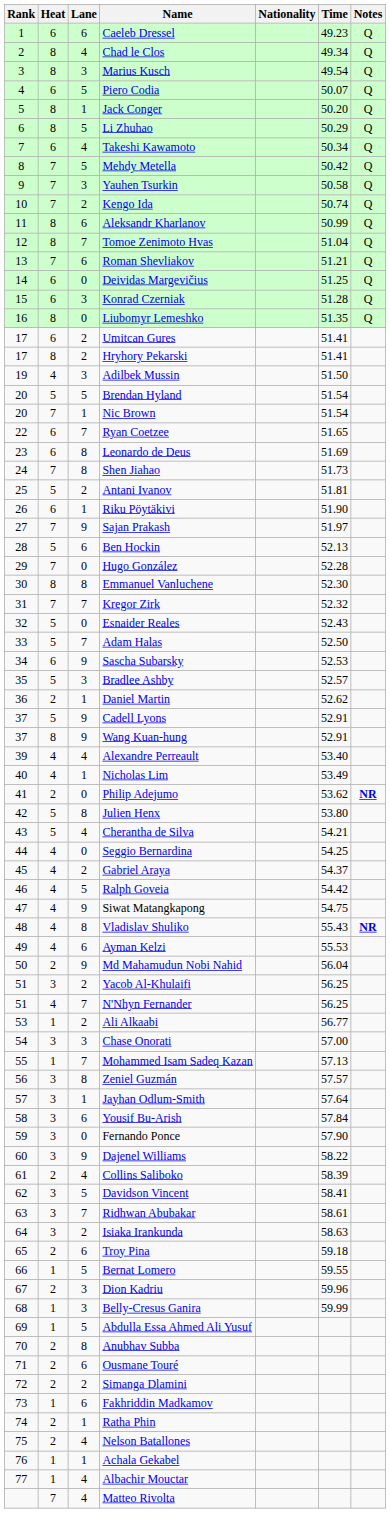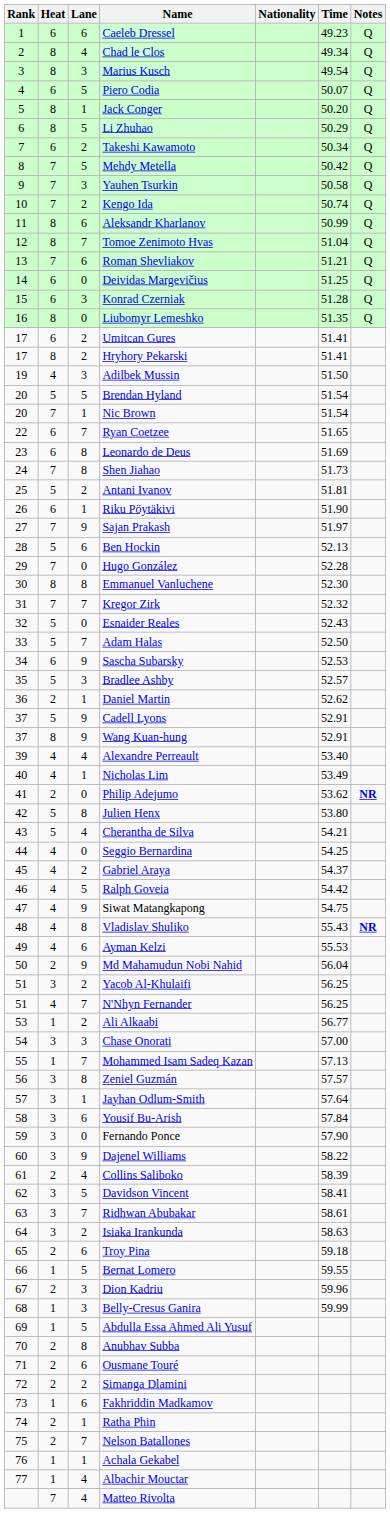 <table class="wikitable sortable" style="text-align:center">
 <tr>
 <th>Rank</th>
 <th>Heat</th>
 <th>Lane</th>
 <th>Name</th>
 <th>Nationality</th>
 <th>Time</th>
 <th>Notes</th>
 </tr>
 <tr bgcolor=ccffcc>
 <td>1</td>
 <td>6</td>
 <td>6</td>
 <td align=left><a href='#'>Caeleb Dressel</a></td>
 <td align=left></td>
 <td>49.23</td>
 <td>Q</td>
 </tr>
 <tr bgcolor=ccffcc>
 <td>2</td>
 <td>8</td>
 <td>4</td>
 <td align=left><a href='#'>Chad le Clos</a></td>
 <td align=left></td>
 <td>49.34</td>
 <td>Q</td>
 </tr>
 <tr bgcolor=ccffcc>
 <td>3</td>
 <td>8</td>
 <td>3</td>
 <td align=left><a href='#'>Marius Kusch</a></td>
 <td align=left></td>
 <td>49.54</td>
 <td>Q</td>
 </tr>
 <tr bgcolor=ccffcc>
 <td>4</td>
 <td>6</td>
 <td>5</td>
 <td align=left><a href='#'>Piero Codia</a></td>
 <td align=left></td>
 <td>50.07</td>
 <td>Q</td>
 </tr>
 <tr bgcolor=ccffcc>
 <td>5</td>
 <td>8</td>
 <td>1</td>
 <td align=left><a href='#'>Jack Conger</a></td>
 <td align=left></td>
 <td>50.20</td>
 <td>Q</td>
 </tr>
 <tr bgcolor=ccffcc>
 <td>6</td>
 <td>8</td>
 <td>5</td>
 <td align=left><a href='#'>Li Zhuhao</a></td>
 <td align=left></td>
 <td>50.29</td>
 <td>Q</td>
 </tr>
 <tr bgcolor=ccffcc>
 <td>7</td>
 <td>6</td>
-<td>4</td>
+<td>2</td>
 <td align=left><a href='#'>Takeshi Kawamoto</a></td>
 <td align=left></td>
 <td>50.34</td>
 <td>Q</td>
 </tr>
 <tr bgcolor=ccffcc>
 <td>8</td>
 <td>7</td>
 <td>5</td>
 <td align=left><a href='#'>Mehdy Metella</a></td>
 <td align=left></td>
 <td>50.42</td>
 <td>Q</td>
 </tr>
 <tr bgcolor=ccffcc>
 <td>9</td>
 <td>7</td>
 <td>3</td>
 <td align=left><a href='#'>Yauhen Tsurkin</a></td>
 <td align=left></td>
 <td>50.58</td>
 <td>Q</td>
 </tr>
 <tr bgcolor=ccffcc>
 <td>10</td>
 <td>7</td>
 <td>2</td>
 <td align=left><a href='#'>Kengo Ida</a></td>
 <td align=left></td>
 <td>50.74</td>
 <td>Q</td>
 </tr>
 <tr bgcolor=ccffcc>
 <td>11</td>
 <td>8</td>
 <td>6</td>
 <td align=left><a href='#'>Aleksandr Kharlanov</a></td>
 <td align=left></td>
 <td>50.99</td>
 <td>Q</td>
 </tr>
 <tr bgcolor=ccffcc>
 <td>12</td>
 <td>8</td>
 <td>7</td>
 <td align=left><a href='#'>Tomoe Zenimoto Hvas</a></td>
 <td align=left></td>
 <td>51.04</td>
 <td>Q</td>
 </tr>
 <tr bgcolor=ccffcc>
 <td>13</td>
 <td>7</td>
 <td>6</td>
 <td align=left><a href='#'>Roman Shevliakov</a></td>
 <td align=left></td>
 <td>51.21</td>
 <td>Q</td>
 </tr>
 <tr bgcolor=ccffcc>
 <td>14</td>
 <td>6</td>
 <td>0</td>
 <td align=left><a href='#'>Deividas Margevičius</a></td>
 <td align=left></td>
 <td>51.25</td>
 <td>Q</td>
 </tr>
 <tr bgcolor=ccffcc>
 <td>15</td>
 <td>6</td>
 <td>3</td>
 <td align=left><a href='#'>Konrad Czerniak</a></td>
 <td align=left></td>
 <td>51.28</td>
 <td>Q</td>
 </tr>
 <tr bgcolor=ccffcc>
 <td>16</td>
 <td>8</td>
 <td>0</td>
 <td align=left><a href='#'>Liubomyr Lemeshko</a></td>
 <td align=left></td>
 <td>51.35</td>
 <td>Q</td>
 </tr>
 <tr>
 <td>17</td>
 <td>6</td>
 <td>2</td>
 <td align=left><a href='#'>Umitcan Gures</a></td>
 <td align=left></td>
 <td>51.41</td>
 <td></td>
 </tr>
 <tr>
 <td>17</td>
 <td>8</td>
 <td>2</td>
 <td align=left><a href='#'>Hryhory Pekarski</a></td>
 <td align=left></td>
 <td>51.41</td>
 <td></td>
 </tr>
 <tr>
 <td>19</td>
 <td>4</td>
 <td>3</td>
 <td align=left><a href='#'>Adilbek Mussin</a></td>
 <td align=left></td>
 <td>51.50</td>
 <td></td>
 </tr>
 <tr>
 <td>20</td>
 <td>5</td>
 <td>5</td>
 <td align=left><a href='#'>Brendan Hyland</a></td>
 <td align=left></td>
 <td>51.54</td>
 <td></td>
 </tr>
 <tr>
 <td>20</td>
 <td>7</td>
 <td>1</td>
 <td align=left><a href='#'>Nic Brown</a></td>
 <td align=left></td>
 <td>51.54</td>
 <td></td>
 </tr>
 <tr>
 <td>22</td>
 <td>6</td>
 <td>7</td>
 <td align=left><a href='#'>Ryan Coetzee</a></td>
 <td align=left></td>
 <td>51.65</td>
 <td></td>
 </tr>
 <tr>
 <td>23</td>
 <td>6</td>
 <td>8</td>
 <td align=left><a href='#'>Leonardo de Deus</a></td>
 <td align=left></td>
 <td>51.69</td>
 <td></td>
 </tr>
 <tr>
 <td>24</td>
 <td>7</td>
 <td>8</td>
 <td align=left><a href='#'>Shen Jiahao</a></td>
 <td align=left></td>
 <td>51.73</td>
 <td></td>
 </tr>
 <tr>
 <td>25</td>
 <td>5</td>
 <td>2</td>
 <td align=left><a href='#'>Antani Ivanov</a></td>
 <td align=left></td>
 <td>51.81</td>
 <td></td>
 </tr>
 <tr>
 <td>26</td>
 <td>6</td>
 <td>1</td>
 <td align=left><a href='#'>Riku Pöytäkivi</a></td>
 <td align=left></td>
 <td>51.90</td>
 <td></td>
 </tr>
 <tr>
 <td>27</td>
 <td>7</td>
 <td>9</td>
 <td align=left><a href='#'>Sajan Prakash</a></td>
 <td align=left></td>
 <td>51.97</td>
 <td></td>
 </tr>
 <tr>
 <td>28</td>
 <td>5</td>
 <td>6</td>
 <td align=left><a href='#'>Ben Hockin</a></td>
 <td align=left></td>
 <td>52.13</td>
 <td></td>
 </tr>
 <tr>
 <td>29</td>
 <td>7</td>
 <td>0</td>
 <td align=left><a href='#'>Hugo González</a></td>
 <td align=left></td>
 <td>52.28</td>
 <td></td>
 </tr>
 <tr>
 <td>30</td>
 <td>8</td>
 <td>8</td>
 <td align=left><a href='#'>Emmanuel Vanluchene</a></td>
 <td align=left></td>
 <td>52.30</td>
 <td></td>
 </tr>
 <tr>
 <td>31</td>
 <td>7</td>
 <td>7</td>
 <td align=left><a href='#'>Kregor Zirk</a></td>
 <td align=left></td>
 <td>52.32</td>
 <td></td>
 </tr>
 <tr>
 <td>32</td>
 <td>5</td>
 <td>0</td>
 <td align=left><a href='#'>Esnaider Reales</a></td>
 <td align=left></td>
 <td>52.43</td>
 <td></td>
 </tr>
 <tr>
 <td>33</td>
 <td>5</td>
 <td>7</td>
 <td align=left><a href='#'>Adam Halas</a></td>
 <td align=left></td>
 <td>52.50</td>
 <td></td>
 </tr>
 <tr>
 <td>34</td>
 <td>6</td>
 <td>9</td>
 <td align=left><a href='#'>Sascha Subarsky</a></td>
 <td align=left></td>
 <td>52.53</td>
 <td></td>
 </tr>
 <tr>
 <td>35</td>
 <td>5</td>
 <td>3</td>
 <td align=left><a href='#'>Bradlee Ashby</a></td>
 <td align=left></td>
 <td>52.57</td>
 <td></td>
 </tr>
 <tr>
 <td>36</td>
 <td>2</td>
 <td>1</td>
 <td align=left><a href='#'>Daniel Martin</a></td>
 <td align=left></td>
 <td>52.62</td>
 <td></td>
 </tr>
 <tr>
 <td>37</td>
 <td>5</td>
 <td>9</td>
 <td align=left><a href='#'>Cadell Lyons</a></td>
 <td align=left></td>
 <td>52.91</td>
 <td></td>
 </tr>
 <tr>
 <td>37</td>
 <td>8</td>
 <td>9</td>
 <td align=left><a href='#'>Wang Kuan-hung</a></td>
 <td align=left></td>
 <td>52.91</td>
 <td></td>
 </tr>
 <tr>
 <td>39</td>
 <td>4</td>
 <td>4</td>
 <td align=left><a href='#'>Alexandre Perreault</a></td>
 <td align=left></td>
 <td>53.40</td>
 <td></td>
 </tr>
 <tr>
 <td>40</td>
 <td>4</td>
 <td>1</td>
 <td align=left><a href='#'>Nicholas Lim</a></td>
 <td align=left></td>
 <td>53.49</td>
 <td></td>
 </tr>
 <tr>
 <td>41</td>
 <td>2</td>
 <td>0</td>
 <td align=left><a href='#'>Philip Adejumo</a></td>
 <td align=left></td>
 <td>53.62</td>
 <td><strong><a href='#'>NR</a></strong></td>
 </tr>
 <tr>
 <td>42</td>
 <td>5</td>
 <td>8</td>
 <td align=left><a href='#'>Julien Henx</a></td>
 <td align=left></td>
 <td>53.80</td>
 <td></td>
 </tr>
 <tr>
 <td>43</td>
 <td>5</td>
 <td>4</td>
 <td align=left><a href='#'>Cherantha de Silva</a></td>
 <td align=left></td>
 <td>54.21</td>
 <td></td>
 </tr>
 <tr>
 <td>44</td>
 <td>4</td>
 <td>0</td>
 <td align=left><a href='#'>Seggio Bernardina</a></td>
 <td align=left></td>
 <td>54.25</td>
 <td></td>
 </tr>
 <tr>
 <td>45</td>
 <td>4</td>
 <td>2</td>
 <td align=left><a href='#'>Gabriel Araya</a></td>
 <td align=left></td>
 <td>54.37</td>
 <td></td>
 </tr>
 <tr>
 <td>46</td>
 <td>4</td>
 <td>5</td>
 <td align=left><a href='#'>Ralph Goveia</a></td>
 <td align=left></td>
 <td>54.42</td>
 <td></td>
 </tr>
 <tr>
 <td>47</td>
 <td>4</td>
 <td>9</td>
 <td align=left>Siwat Matangkapong</td>
 <td align=left></td>
 <td>54.75</td>
 <td></td>
 </tr>
 <tr>
 <td>48</td>
 <td>4</td>
 <td>8</td>
 <td align=left><a href='#'>Vladislav Shuliko</a></td>
 <td align=left></td>
 <td>55.43</td>
 <td><strong><a href='#'>NR</a></strong></td>
 </tr>
 <tr>
 <td>49</td>
 <td>4</td>
 <td>6</td>
 <td align=left><a href='#'>Ayman Kelzi</a></td>
 <td align=left></td>
 <td>55.53</td>
 <td></td>
 </tr>
 <tr>
 <td>50</td>
 <td>2</td>
 <td>9</td>
 <td align=left><a href='#'>Md Mahamudun Nobi Nahid</a></td>
 <td align=left></td>
 <td>56.04</td>
 <td></td>
 </tr>
 <tr>
 <td>51</td>
 <td>3</td>
 <td>2</td>
 <td align=left><a href='#'>Yacob Al-Khulaifi</a></td>
 <td align=left></td>
 <td>56.25</td>
 <td></td>
 </tr>
 <tr>
 <td>51</td>
 <td>4</td>
 <td>7</td>
 <td align=left><a href='#'>N'Nhyn Fernander</a></td>
 <td align=left></td>
 <td>56.25</td>
 <td></td>
 </tr>
 <tr>
 <td>53</td>
 <td>1</td>
 <td>2</td>
 <td align=left><a href='#'>Ali Alkaabi</a></td>
 <td align=left></td>
 <td>56.77</td>
 <td></td>
 </tr>
 <tr>
 <td>54</td>
 <td>3</td>
 <td>3</td>
 <td align=left><a href='#'>Chase Onorati</a></td>
 <td align=left></td>
 <td>57.00</td>
 <td></td>
 </tr>
 <tr>
 <td>55</td>
 <td>1</td>
 <td>7</td>
 <td align=left><a href='#'>Mohammed Isam Sadeq Kazan</a></td>
 <td align=left></td>
 <td>57.13</td>
 <td></td>
 </tr>
 <tr>
 <td>56</td>
 <td>3</td>
 <td>8</td>
 <td align=left><a href='#'>Zeniel Guzmán</a></td>
 <td align=left></td>
 <td>57.57</td>
 <td></td>
 </tr>
 <tr>
 <td>57</td>
 <td>3</td>
 <td>1</td>
 <td align=left><a href='#'>Jayhan Odlum-Smith</a></td>
 <td align=left></td>
 <td>57.64</td>
 <td></td>
 </tr>
 <tr>
 <td>58</td>
 <td>3</td>
 <td>6</td>
 <td align=left><a href='#'>Yousif Bu-Arish</a></td>
 <td align=left></td>
 <td>57.84</td>
 <td></td>
 </tr>
 <tr>
 <td>59</td>
 <td>3</td>
 <td>0</td>
 <td align=left>Fernando Ponce</td>
 <td align=left></td>
 <td>57.90</td>
 <td></td>
 </tr>
 <tr>
 <td>60</td>
 <td>3</td>
 <td>9</td>
 <td align=left><a href='#'>Dajenel Williams</a></td>
 <td align=left></td>
 <td>58.22</td>
 <td></td>
 </tr>
 <tr>
 <td>61</td>
 <td>2</td>
 <td>4</td>
 <td align=left><a href='#'>Collins Saliboko</a></td>
 <td align=left></td>
 <td>58.39</td>
 <td></td>
 </tr>
 <tr>
 <td>62</td>
 <td>3</td>
 <td>5</td>
 <td align=left><a href='#'>Davidson Vincent</a></td>
 <td align=left></td>
 <td>58.41</td>
 <td></td>
 </tr>
 <tr>
 <td>63</td>
 <td>3</td>
 <td>7</td>
 <td align=left><a href='#'>Ridhwan Abubakar</a></td>
 <td align=left></td>
 <td>58.61</td>
 <td></td>
 </tr>
 <tr>
 <td>64</td>
 <td>3</td>
 <td>2</td>
 <td align=left><a href='#'>Isiaka Irankunda</a></td>
 <td align=left></td>
 <td>58.63</td>
 <td></td>
 </tr>
 <tr>
 <td>65</td>
 <td>2</td>
 <td>6</td>
 <td align=left><a href='#'>Troy Pina</a></td>
 <td align=left></td>
 <td>59.18</td>
 <td></td>
 </tr>
 <tr>
 <td>66</td>
 <td>1</td>
 <td>5</td>
 <td align=left><a href='#'>Bernat Lomero</a></td>
 <td align=left></td>
 <td>59.55</td>
 <td></td>
 </tr>
 <tr>
 <td>67</td>
 <td>2</td>
 <td>3</td>
 <td align=left><a href='#'>Dion Kadriu</a></td>
 <td align=left></td>
 <td>59.96</td>
 <td></td>
 </tr>
 <tr>
 <td>68</td>
 <td>1</td>
 <td>3</td>
 <td align=left><a href='#'>Belly-Cresus Ganira</a></td>
 <td align=left></td>
 <td>59.99</td>
 <td></td>
 </tr>
 <tr>
 <td>69</td>
 <td>1</td>
 <td>5</td>
 <td align=left><a href='#'>Abdulla Essa Ahmed Ali Yusuf</a></td>
 <td align=left></td>
 <td></td>
 <td></td>
 </tr>
 <tr>
 <td>70</td>
 <td>2</td>
 <td>8</td>
 <td align=left><a href='#'>Anubhav Subba</a></td>
 <td align=left></td>
 <td></td>
 <td></td>
 </tr>
 <tr>
 <td>71</td>
 <td>2</td>
 <td>6</td>
 <td align=left><a href='#'>Ousmane Touré</a></td>
 <td align=left></td>
 <td></td>
 <td></td>
 </tr>
 <tr>
 <td>72</td>
 <td>2</td>
 <td>2</td>
 <td align=left><a href='#'>Simanga Dlamini</a></td>
 <td align=left></td>
 <td></td>
 <td></td>
 </tr>
 <tr>
 <td>73</td>
 <td>1</td>
 <td>6</td>
 <td align=left><a href='#'>Fakhriddin Madkamov</a></td>
 <td align=left></td>
 <td></td>
 <td></td>
 </tr>
 <tr>
 <td>74</td>
 <td>2</td>
 <td>1</td>
 <td align=left><a href='#'>Ratha Phin</a></td>
 <td align=left></td>
 <td></td>
 <td></td>
 </tr>
 <tr>
 <td>75</td>
 <td>2</td>
-<td>4</td>
+<td>7</td>
 <td align=left><a href='#'>Nelson Batallones</a></td>
 <td align=left></td>
 <td></td>
 <td></td>
 </tr>
 <tr>
 <td>76</td>
 <td>1</td>
 <td>1</td>
 <td align=left><a href='#'>Achala Gekabel</a></td>
 <td align=left></td>
 <td></td>
 <td></td>
 </tr>
 <tr>
 <td>77</td>
 <td>1</td>
 <td>4</td>
 <td align=left><a href='#'>Albachir Mouctar</a></td>
 <td align=left></td>
 <td></td>
 <td></td>
 </tr>
 <tr>
 <td></td>
 <td>7</td>
 <td>4</td>
 <td align=left><a href='#'>Matteo Rivolta</a></td>
 <td align=left></td>
 <td></td>
 <td></td>
 </tr>
 </table>
